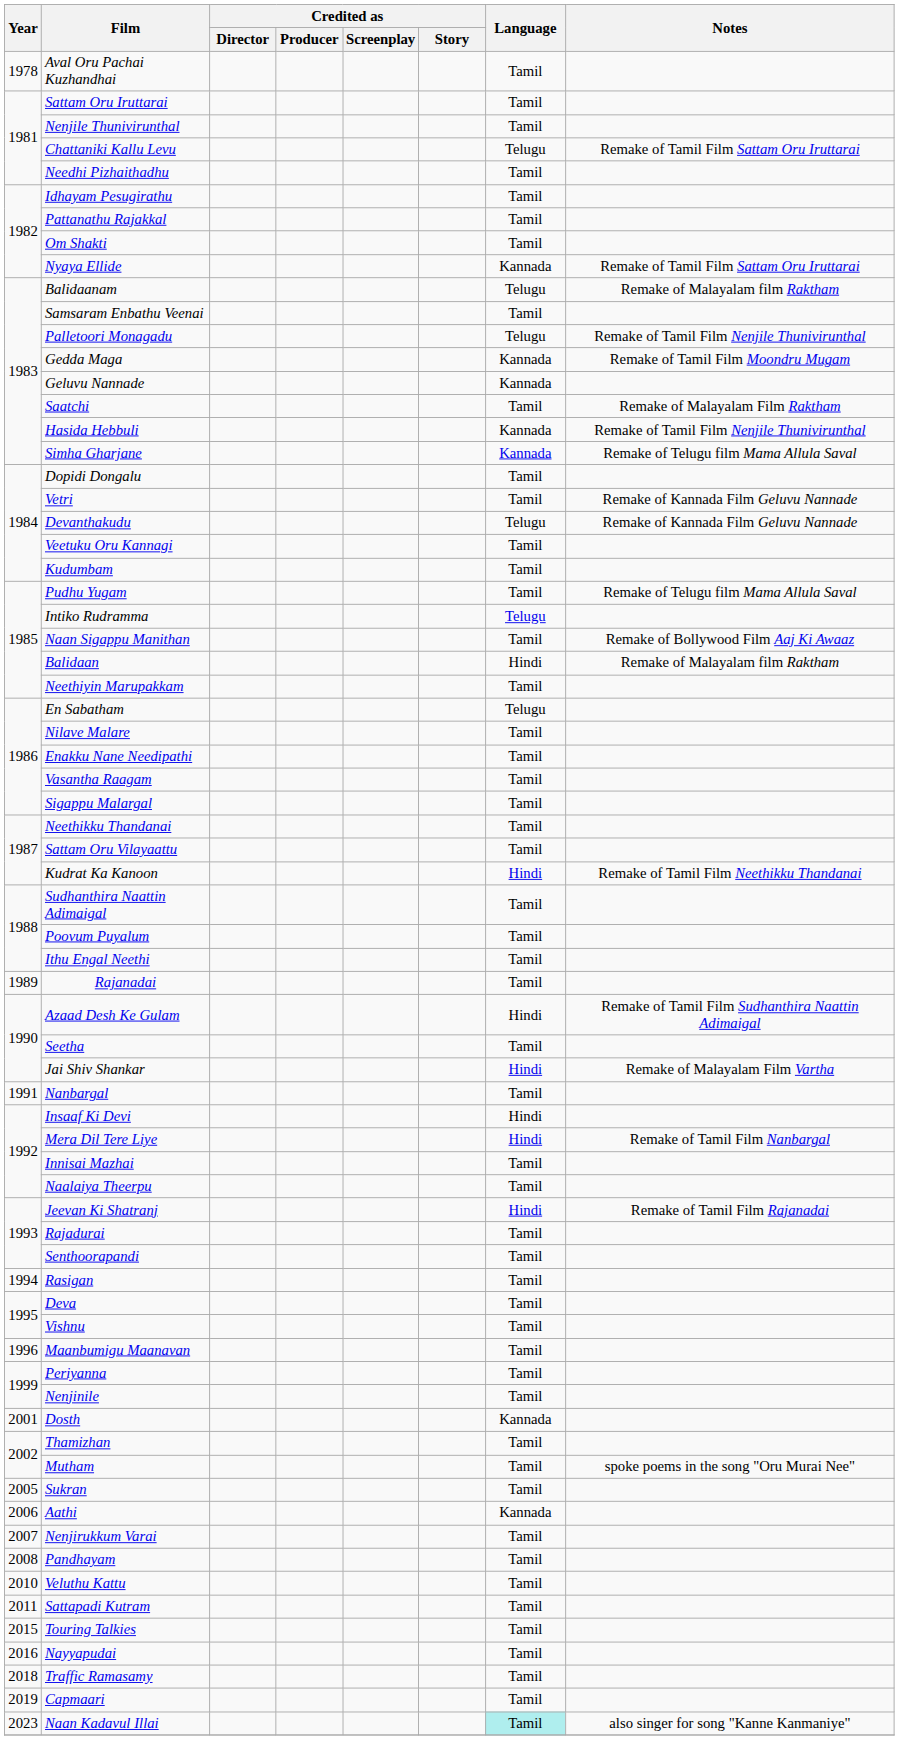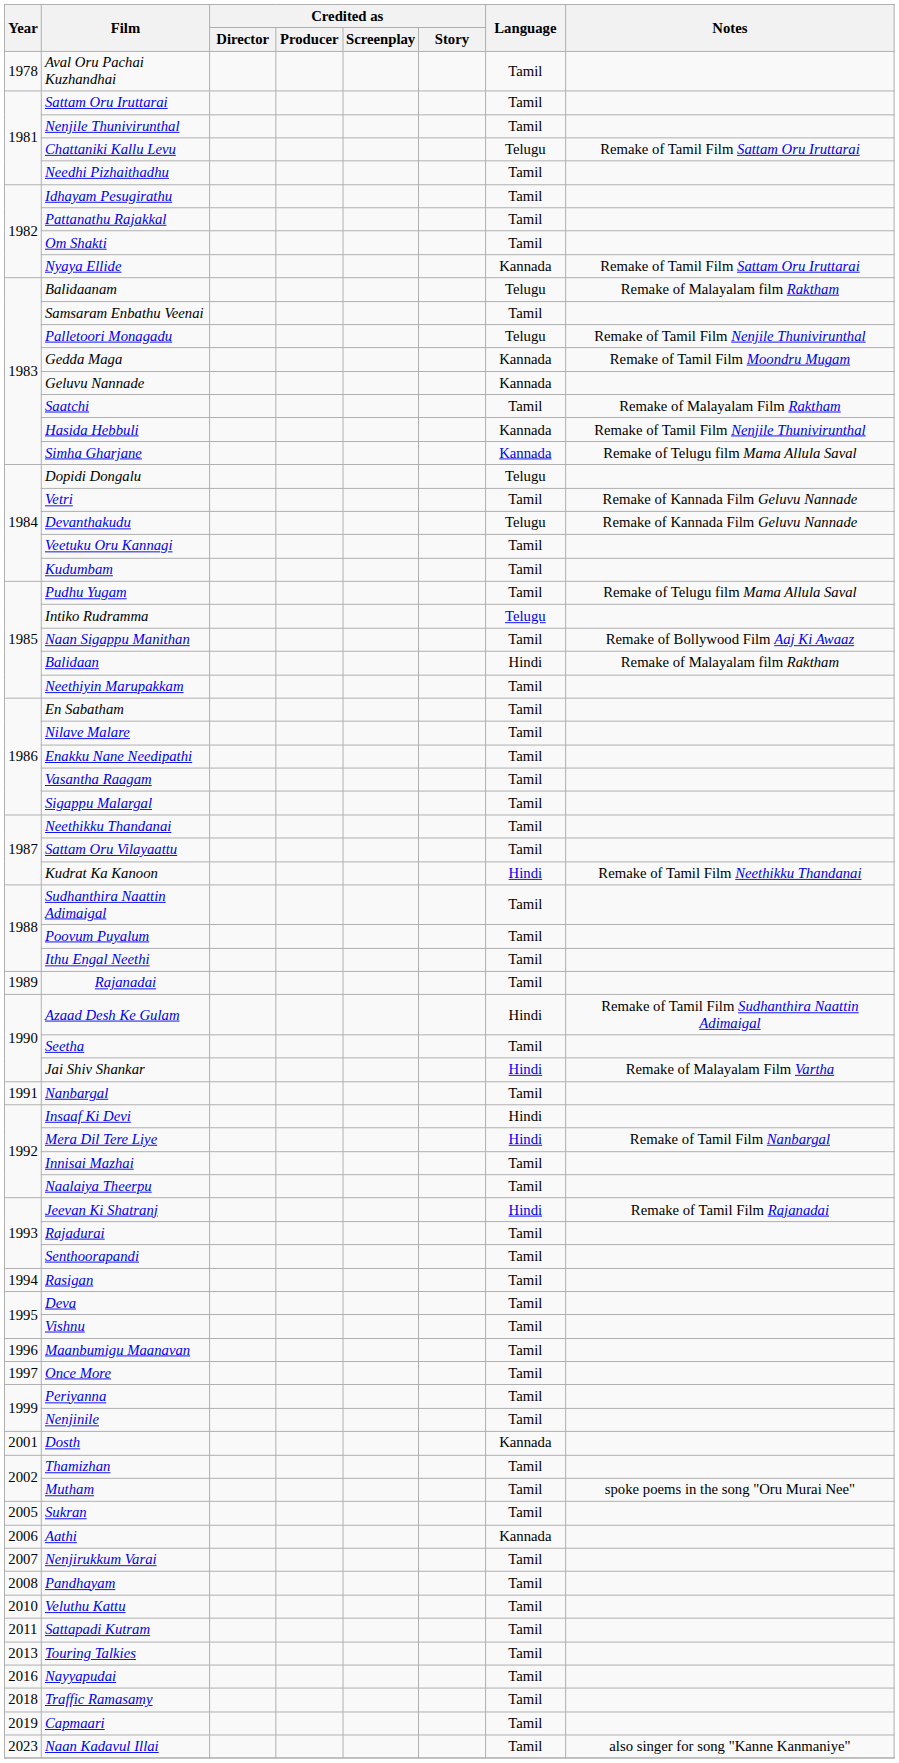 <table class="wikitable sortable">
 <tr>
 <th rowspan="2" style="width:33px;">Year</th>
 <th rowspan="2" style="width:175px;">Film</th>
 <th colspan="4">Credited as</th>
 <th rowspan="2" style="text-align:center; width:80px;">Language</th>
 <th rowspan="2" style="text-align:center; width:350px;">Notes</th>
 </tr>
 <tr>
 <th width=65>Director</th>
 <th width=65>Producer</th>
 <th width=65>Screenplay</th>
 <th width=65>Story</th>
 </tr>
 <tr - style="text-align:center;">
 <td>1978</td>
 <td style="text-align:left;"><em>Aval Oru Pachai Kuzhandhai</em></td>
 <td></td>
 <td></td>
 <td></td>
 <td></td>
 <td>Tamil</td>
 <td></td>
 </tr>
 <tr style="text-align:center;">
 <td rowspan="4">1981</td>
 <td style="text-align:left;"><em><a href='#'>Sattam Oru Iruttarai</a></em></td>
 <td></td>
 <td></td>
 <td style="text-align:center;"></td>
 <td></td>
 <td>Tamil</td>
 <td></td>
 </tr>
 <tr style="text-align:center;">
 <td style="text-align:left;"><em><a href='#'>Nenjile Thunivirunthal</a></em></td>
 <td></td>
 <td></td>
 <td style="text-align:center;"></td>
 <td></td>
 <td>Tamil</td>
 <td></td>
 </tr>
 <tr style="text-align:center;">
 <td style="text-align:left;"><em><a href='#'>Chattaniki Kallu Levu</a></em></td>
 <td></td>
 <td></td>
 <td style="text-align:center;"></td>
 <td></td>
 <td>Telugu</td>
 <td style="text-align:center;">Remake of Tamil Film <em><a href='#'>Sattam Oru Iruttarai</a></em></td>
 </tr>
 <tr style="text-align:center;">
 <td style="text-align:left;"><em><a href='#'>Needhi Pizhaithadhu</a></em></td>
 <td></td>
 <td></td>
 <td style="text-align:center;"></td>
 <td></td>
 <td>Tamil</td>
 <td></td>
 </tr>
 <tr style="text-align:center;">
 <td rowspan="4">1982</td>
 <td style="text-align:left;"><em><a href='#'>Idhayam Pesugirathu</a></em></td>
 <td></td>
 <td></td>
 <td style="text-align:center;"></td>
 <td></td>
 <td>Tamil</td>
 <td></td>
 </tr>
 <tr style="text-align:center;">
 <td style="text-align:left;"><em><a href='#'>Pattanathu Rajakkal</a></em></td>
 <td></td>
 <td></td>
 <td style="text-align:center;"></td>
 <td></td>
 <td>Tamil</td>
 <td></td>
 </tr>
 <tr style="text-align:center;">
 <td style="text-align:left;"><em><a href='#'>Om Shakti</a></em></td>
 <td></td>
 <td></td>
 <td></td>
 <td></td>
 <td>Tamil</td>
 <td></td>
 </tr>
 <tr style="text-align:center;">
 <td style="text-align:left;"><em><a href='#'>Nyaya Ellide</a></em></td>
 <td></td>
 <td></td>
 <td style="text-align:center;"></td>
 <td></td>
 <td>Kannada</td>
 <td style="text-align:center;">Remake of Tamil Film <em><a href='#'>Sattam Oru Iruttarai</a></em></td>
 </tr>
 <tr style="text-align:center;">
 <td rowspan="8">1983</td>
 <td style="text-align:left;"><em>Balidaanam</em></td>
 <td></td>
 <td></td>
 <td></td>
 <td></td>
 <td>Telugu</td>
 <td style="text-align:center;">Remake of Malayalam film <em><a href='#'>Raktham</a></em></td>
 </tr>
 <tr style="text-align:center;">
 <td style="text-align:left;"><em>Samsaram Enbathu Veenai</em></td>
 <td></td>
 <td></td>
 <td></td>
 <td></td>
 <td>Tamil</td>
 <td></td>
 </tr>
 <tr style="text-align:center;">
 <td style="text-align:left;"><em><a href='#'>Palletoori Monagadu</a></em></td>
 <td></td>
 <td></td>
 <td></td>
 <td></td>
 <td>Telugu</td>
 <td style="text-align:center;">Remake of  Tamil Film <em><a href='#'>Nenjile Thunivirunthal</a></em></td>
 </tr>
 <tr style="text-align:center;">
 <td style="text-align:left;"><em>Gedda Maga</em></td>
 <td></td>
 <td></td>
 <td></td>
 <td></td>
 <td>Kannada</td>
 <td style="text-align:center;">Remake of  Tamil Film <em><a href='#'>Moondru Mugam</a></em></td>
 </tr>
 <tr style="text-align:center;">
 <td style="text-align:left;"><em>Geluvu Nannade</em></td>
 <td></td>
 <td></td>
 <td></td>
 <td></td>
 <td>Kannada</td>
 <td style="text-align:left;"></td>
 </tr>
 <tr style="text-align:center;">
 <td style="text-align:left;"><em><a href='#'>Saatchi</a></em></td>
 <td></td>
 <td></td>
 <td style="text-align:center;"></td>
 <td></td>
 <td>Tamil</td>
 <td style="text-align:center;">Remake of Malayalam Film <em><a href='#'>Raktham</a></em></td>
 </tr>
 <tr style="text-align:center;">
 <td style="text-align:left;"><em><a href='#'>Hasida Hebbuli</a></em></td>
 <td></td>
 <td></td>
 <td style="text-align:center;"></td>
 <td></td>
 <td>Kannada</td>
 <td style="text-align:center;">Remake of Tamil Film <em><a href='#'>Nenjile Thunivirunthal</a></em></td>
 </tr>
 <tr style="text-align:center;">
 <td style="text-align:left;"><em><a href='#'>Simha Gharjane</a></em></td>
 <td></td>
 <td></td>
 <td style="text-align:center;"></td>
 <td></td>
 <td><a href='#'>Kannada</a></td>
 <td style="text-align:center;">Remake of Telugu film <em>Mama Allula Saval</em></td>
 </tr>
 <tr style="text-align:center;">
 <td rowspan="5">1984</td>
 <td style="text-align:left;"><em>Dopidi Dongalu</em></td>
 <td></td>
 <td></td>
 <td></td>
 <td></td>
-<td>Tamil</td>
+<td>Telugu</td>
 <td></td>
 </tr>
 <tr style="text-align:center;">
 <td style="text-align:left;"><em><a href='#'>Vetri</a></em></td>
 <td></td>
 <td></td>
 <td></td>
 <td></td>
 <td>Tamil</td>
 <td style="text-align:center;">Remake of Kannada Film <em>Geluvu Nannade</em></td>
 </tr>
 <tr style="text-align:center;">
 <td style="text-align:left;"><em><a href='#'>Devanthakudu</a></em></td>
 <td></td>
 <td></td>
 <td></td>
 <td></td>
 <td>Telugu</td>
 <td style="text-align:center;">Remake of Kannada Film <em>Geluvu Nannade</em></td>
 </tr>
 <tr style="text-align:center;">
 <td style="text-align:left;"><em><a href='#'>Veetuku Oru Kannagi</a></em></td>
 <td></td>
 <td></td>
 <td></td>
 <td></td>
 <td>Tamil</td>
 <td></td>
 </tr>
 <tr style="text-align:center;">
 <td style="text-align:left;"><em><a href='#'>Kudumbam</a></em></td>
 <td></td>
 <td></td>
 <td style="text-align:center;"></td>
 <td></td>
 <td>Tamil</td>
 <td></td>
 </tr>
 <tr style="text-align:center;">
 <td rowspan="5">1985</td>
 <td style="text-align:left;"><em><a href='#'>Pudhu Yugam</a></em></td>
 <td></td>
 <td></td>
 <td style="text-align:center;"></td>
 <td></td>
 <td>Tamil</td>
 <td style="text-align:center;">Remake of Telugu film <em>Mama Allula Saval </em></td>
 </tr>
 <tr style="text-align:center;">
 <td style="text-align:left;"><em>Intiko Rudramma</em></td>
 <td></td>
 <td></td>
 <td></td>
 <td></td>
 <td><a href='#'>Telugu</a></td>
 <td></td>
 </tr>
 <tr style="text-align:center;">
 <td style="text-align:left;"><em><a href='#'>Naan Sigappu Manithan</a></em></td>
 <td></td>
 <td></td>
 <td style="text-align:center;"></td>
 <td></td>
 <td>Tamil</td>
 <td style="text-align:center;">Remake of Bollywood Film <em><a href='#'>Aaj Ki Awaaz</a></em></td>
 </tr>
 <tr style="text-align:center;">
 <td style="text-align:left;"><em><a href='#'>Balidaan</a></em></td>
 <td></td>
 <td></td>
 <td></td>
 <td></td>
 <td>Hindi</td>
 <td style="text-align:center;">Remake of  Malayalam film <em>Raktham</em></td>
 </tr>
 <tr style="text-align:center;">
 <td style="text-align:left;"><em><a href='#'>Neethiyin Marupakkam</a></em></td>
 <td></td>
 <td></td>
 <td style="text-align:center;"></td>
 <td></td>
 <td>Tamil</td>
 <td></td>
 </tr>
 <tr style="text-align:center;">
 <td rowspan="5">1986</td>
 <td style="text-align:left;"><em>En Sabatham</em></td>
 <td></td>
 <td></td>
 <td></td>
 <td></td>
-<td>Telugu</td>
+<td>Tamil</td>
 <td></td>
 </tr>
 <tr style="text-align:center;">
 <td style="text-align:left;"><em><a href='#'>Nilave Malare</a></em></td>
 <td></td>
 <td></td>
 <td></td>
 <td></td>
 <td>Tamil</td>
 <td></td>
 </tr>
 <tr style="text-align:center;">
 <td style="text-align:left;"><em><a href='#'>Enakku Nane Needipathi</a></em></td>
 <td></td>
 <td></td>
 <td style="text-align:center;"></td>
 <td></td>
 <td>Tamil</td>
 <td></td>
 </tr>
 <tr style="text-align:center;">
 <td style="text-align:left;"><em><a href='#'>Vasantha Raagam</a></em></td>
 <td></td>
 <td></td>
 <td style="text-align:center;"></td>
 <td></td>
 <td>Tamil</td>
 <td></td>
 </tr>
 <tr style="text-align:center;">
 <td style="text-align:left;"><em><a href='#'>Sigappu Malargal</a></em></td>
 <td></td>
 <td></td>
 <td style="text-align:center;"></td>
 <td></td>
 <td>Tamil</td>
 <td></td>
 </tr>
 <tr style="text-align:center;">
 <td rowspan="3">1987</td>
 <td style="text-align:left;"><em><a href='#'>Neethikku Thandanai</a></em></td>
 <td></td>
 <td></td>
 <td style="text-align:center;"></td>
 <td></td>
 <td>Tamil</td>
 <td style="text-align:left;"></td>
 </tr>
 <tr style="text-align:center;">
 <td style="text-align:left;"><em><a href='#'>Sattam Oru Vilayaattu</a></em></td>
 <td></td>
 <td></td>
 <td style="text-align:center;"></td>
 <td></td>
 <td>Tamil</td>
 <td></td>
 </tr>
 <tr style="text-align:center;">
 <td style="text-align:left;"><em>Kudrat Ka Kanoon</em></td>
 <td></td>
 <td></td>
 <td></td>
 <td></td>
 <td><a href='#'>Hindi</a></td>
 <td style="text-align:center;">Remake of Tamil Film <em><a href='#'>Neethikku Thandanai</a></em></td>
 </tr>
 <tr style="text-align:center;">
 <td rowspan="3">1988</td>
 <td style="text-align:left;"><em><a href='#'>Sudhanthira Naattin Adimaigal</a></em></td>
 <td></td>
 <td></td>
 <td></td>
 <td></td>
 <td>Tamil</td>
 <td></td>
 </tr>
 <tr style="text-align:center;">
 <td style="text-align:left;"><em><a href='#'>Poovum Puyalum</a></em></td>
 <td></td>
 <td></td>
 <td></td>
 <td></td>
 <td>Tamil</td>
 <td></td>
 </tr>
 <tr style="text-align:center;">
 <td style="text-align:left;"><em><a href='#'>Ithu Engal Neethi</a></em></td>
 <td></td>
 <td></td>
 <td style="text-align:center;"></td>
 <td></td>
 <td>Tamil</td>
 <td></td>
 </tr>
 <tr style="text-align:center;">
 <td>1989</td>
 <td style="text-align:center;"><em><a href='#'>Rajanadai</a></em></td>
 <td></td>
 <td></td>
 <td style="text-align:center;"></td>
 <td></td>
 <td>Tamil</td>
 <td style="text-align:left;"></td>
 </tr>
 <tr style="text-align:center;">
 <td rowspan="3">1990</td>
 <td style="text-align:left;"><em><a href='#'>Azaad Desh Ke Gulam</a></em></td>
 <td></td>
 <td></td>
 <td></td>
 <td></td>
 <td>Hindi</td>
 <td style="text-align:center;">Remake of Tamil Film <em><a href='#'>Sudhanthira Naattin Adimaigal</a></em></td>
 </tr>
 <tr style="text-align:center;">
 <td style="text-align:left;"><em><a href='#'>Seetha</a></em></td>
 <td></td>
 <td></td>
 <td></td>
 <td></td>
 <td>Tamil</td>
 <td></td>
 </tr>
 <tr style="text-align:center;">
 <td style="text-align:left;"><em>Jai Shiv Shankar</em></td>
 <td></td>
 <td></td>
 <td></td>
 <td></td>
 <td><a href='#'>Hindi</a></td>
 <td style="text-align:center;">Remake of Malayalam Film <em><a href='#'>Vartha</a></em></td>
 </tr>
 <tr style="text-align:center;">
 <td>1991</td>
 <td style="text-align:left;"><em><a href='#'>Nanbargal</a></em></td>
 <td></td>
 <td></td>
 <td></td>
 <td></td>
 <td>Tamil</td>
 <td style="text-align:left;"></td>
 </tr>
 <tr style="text-align:center;">
 <td rowspan="4">1992</td>
 <td style="text-align:left;"><em><a href='#'>Insaaf Ki Devi</a></em></td>
 <td></td>
 <td></td>
 <td></td>
 <td></td>
 <td>Hindi</td>
 <td></td>
 </tr>
 <tr style="text-align:center;">
 <td style="text-align:left;"><em><a href='#'>Mera Dil Tere Liye</a></em></td>
 <td></td>
 <td></td>
 <td></td>
 <td></td>
 <td><a href='#'>Hindi</a></td>
 <td style="text-align:center;">Remake of Tamil Film <em><a href='#'>Nanbargal</a></em></td>
 </tr>
 <tr style="text-align:center;">
 <td style="text-align:left;"><em><a href='#'>Innisai Mazhai</a></em></td>
 <td></td>
 <td></td>
 <td></td>
 <td></td>
 <td>Tamil</td>
 <td></td>
 </tr>
 <tr style="text-align:center;">
 <td style="text-align:left;"><em><a href='#'>Naalaiya Theerpu</a></em></td>
 <td></td>
 <td></td>
 <td style="text-align:center;"></td>
 <td></td>
 <td>Tamil</td>
 <td></td>
 </tr>
 <tr style="text-align:center;">
 <td rowspan="3">1993</td>
 <td style="text-align:left;"><em><a href='#'>Jeevan Ki Shatranj</a></em></td>
 <td></td>
 <td></td>
 <td style="text-align:center;"></td>
 <td></td>
 <td><a href='#'>Hindi</a></td>
 <td style="text-align:center;">Remake of Tamil Film <em><a href='#'>Rajanadai</a></em></td>
 </tr>
 <tr style="text-align:center;">
 <td style="text-align:left;"><em><a href='#'>Rajadurai</a></em></td>
 <td></td>
 <td></td>
 <td style="text-align:center;"></td>
 <td></td>
 <td>Tamil</td>
 <td></td>
 </tr>
 <tr style="text-align:center;">
 <td style="text-align:left;"><em><a href='#'>Senthoorapandi</a></em></td>
 <td></td>
 <td></td>
 <td style="text-align:center;"></td>
 <td></td>
 <td>Tamil</td>
 <td style="text-align:left;"></td>
 </tr>
 <tr style="text-align:center;">
 <td>1994</td>
 <td style="text-align:left;"><em><a href='#'>Rasigan</a></em></td>
 <td></td>
 <td></td>
 <td style="text-align:center;"></td>
 <td></td>
 <td>Tamil</td>
 <td></td>
 </tr>
 <tr style="text-align:center;">
 <td rowspan="2">1995</td>
 <td style="text-align:left;"><em><a href='#'>Deva</a></em></td>
 <td></td>
 <td></td>
 <td style="text-align:center;"></td>
 <td></td>
 <td>Tamil</td>
 <td></td>
 </tr>
 <tr style="text-align:center;">
 <td style="text-align:left;"><em><a href='#'>Vishnu</a></em></td>
 <td></td>
 <td></td>
 <td style="text-align:center;"></td>
 <td></td>
 <td>Tamil</td>
 <td></td>
 </tr>
 <tr style="text-align:center;">
 <td>1996</td>
 <td style="text-align:left;"><em><a href='#'>Maanbumigu Maanavan</a></em></td>
 <td></td>
 <td></td>
 <td style="text-align:center;"></td>
 <td></td>
 <td>Tamil</td>
 <td></td>
 </tr>
 <tr style="text-align:center;">
+<td>1997</td>
+<td style="text-align:left;"><em><a href='#'>Once More</a></em></td>
+<td></td>
+<td></td>
+<td style="text-align:center;"></td>
+<td></td>
+<td>Tamil</td>
+<td></td>
+</tr>
+<tr style="text-align:center;">
 <td rowspan="2">1999</td>
 <td style="text-align:left;"><em><a href='#'>Periyanna</a></em></td>
 <td></td>
 <td></td>
 <td style="text-align:center;"></td>
 <td></td>
 <td>Tamil</td>
 <td></td>
 </tr>
 <tr style="text-align:center;">
 <td style="text-align:left;"><em><a href='#'>Nenjinile</a></em></td>
 <td></td>
 <td></td>
 <td></td>
 <td></td>
 <td>Tamil</td>
 <td></td>
 </tr>
 <tr style="text-align:center;">
 <td>2001</td>
 <td style="text-align:left;"><em><a href='#'>Dosth</a></em></td>
 <td></td>
 <td></td>
 <td style="text-align:center;"></td>
 <td></td>
 <td>Kannada</td>
 <td></td>
 </tr>
 <tr style="text-align:center;">
 <td rowspan="2">2002</td>
 <td style="text-align:left;"><em><a href='#'>Thamizhan</a></em></td>
 <td></td>
 <td></td>
 <td></td>
 <td></td>
 <td>Tamil</td>
 <td></td>
 </tr>
 <tr style="text-align:center;">
 <td style="text-align:left;"><em><a href='#'>Mutham</a></em></td>
 <td></td>
 <td></td>
 <td style="text-align:center;"></td>
 <td></td>
 <td>Tamil</td>
 <td>spoke poems in the song "Oru Murai Nee"</td>
 </tr>
 <tr style="text-align:center;">
 <td>2005</td>
 <td style="text-align:left;"><em><a href='#'>Sukran</a></em></td>
 <td></td>
 <td></td>
 <td></td>
 <td></td>
 <td>Tamil</td>
 <td></td>
 </tr>
 <tr style="text-align:center;">
 <td>2006</td>
 <td style="text-align:left;"><em><a href='#'>Aathi</a></em></td>
 <td></td>
 <td style="text-align:center;"></td>
 <td></td>
 <td></td>
 <td>Kannada</td>
 <td style="text-align:left;"></td>
 </tr>
 <tr style="text-align:center;">
 <td>2007</td>
 <td style="text-align:left;"><em><a href='#'>Nenjirukkum Varai</a></em></td>
 <td></td>
 <td></td>
 <td style="text-align:center;"></td>
 <td></td>
 <td>Tamil</td>
 <td></td>
 </tr>
 <tr style="text-align:center;">
 <td>2008</td>
 <td style="text-align:left;"><em><a href='#'>Pandhayam</a></em></td>
 <td></td>
 <td></td>
 <td style="text-align:center;"></td>
 <td></td>
 <td>Tamil</td>
 <td style="text-align:left;"></td>
 </tr>
 <tr style="text-align:center;">
 <td>2010</td>
 <td style="text-align:left;"><em><a href='#'>Veluthu Kattu</a></em></td>
 <td></td>
 <td style="text-align:center;"></td>
 <td></td>
 <td></td>
 <td>Tamil</td>
 <td></td>
 </tr>
 <tr style="text-align:center;">
 <td>2011</td>
 <td style="text-align:left;"><em><a href='#'>Sattapadi Kutram</a></em></td>
 <td></td>
 <td></td>
 <td></td>
 <td></td>
 <td>Tamil</td>
 <td></td>
 </tr>
 <tr style="text-align:center;">
-<td>2015</td>
+<td>2013</td>
 <td style="text-align:left;"><em><a href='#'>Touring Talkies</a></em></td>
 <td></td>
 <td></td>
 <td></td>
 <td></td>
 <td>Tamil</td>
 <td></td>
 </tr>
 <tr style="text-align:center;">
 <td>2016</td>
 <td style="text-align:left;"><em><a href='#'>Nayyapudai</a></em></td>
 <td></td>
 <td></td>
 <td></td>
 <td></td>
 <td>Tamil</td>
 <td></td>
 </tr>
 <tr style="text-align:center;">
 <td>2018</td>
 <td style="text-align:left;"><em><a href='#'>Traffic Ramasamy</a></em></td>
 <td></td>
 <td></td>
 <td></td>
 <td></td>
 <td>Tamil</td>
 <td></td>
 </tr>
 <tr style="text-align:center;">
 <td>2019</td>
 <td style="text-align:left;"><em><a href='#'>Capmaari</a></em></td>
 <td></td>
 <td></td>
 <td style="text-align:center;"></td>
 <td></td>
 <td>Tamil</td>
 <td></td>
 </tr>
 <tr style="text-align:center;">
 <td>2023</td>
 <td style="text-align:left;"><em><a href='#'>Naan Kadavul Illai</a></em></td>
 <td></td>
 <td></td>
 <td style="text-align:center;"></td>
 <td></td>
-<td style="background: paleturquoise;">Tamil</td>
+<td>Tamil</td>
 <td>also singer for song "Kanne Kanmaniye"</td>
 </tr>
 <tr - style="text-align:center;">
 </tr>
 </table>
